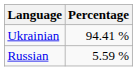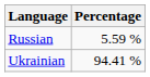 <table class="wikitable">
 <tr>
 <th>Language</th>
 <th>Percentage</th>
 </tr>
 <tr>
+<td><a href='#'>Russian</a></td>
+<td align="right">5.59 %</td>
+</tr>
+<tr>
 <td><a href='#'>Ukrainian</a></td>
 <td align="right">94.41 %</td>
 </tr>
-<tr>
-<td><a href='#'>Russian</a></td>
-<td align="right">5.59 %</td>
-</tr>
 </table>
